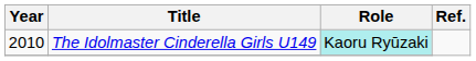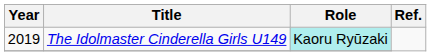 <table class="wikitable">
 <tr>
 <th>Year</th>
 <th>Title</th>
 <th>Role</th>
 <th>Ref.</th>
 </tr>
 <tr>
-<td>2010</td>
+<td>2019</td>
 <td><em><a href='#'>The Idolmaster Cinderella Girls U149</a></em></td>
 <td style="background: paleturquoise;">Kaoru Ryūzaki</td>
 </tr>
 <tr>
 </tr>
 </table>
